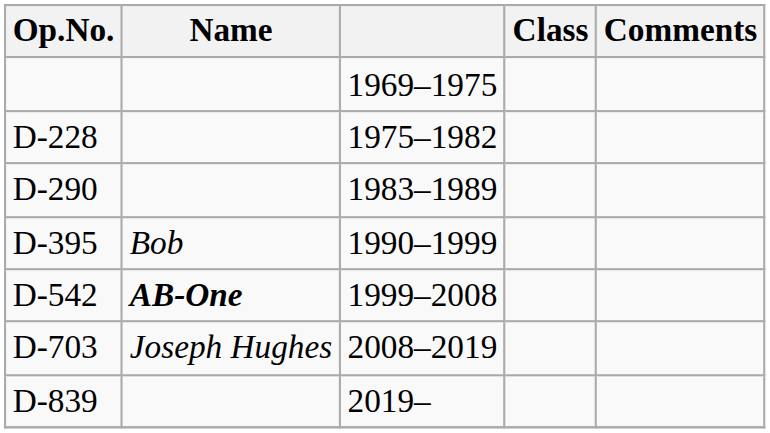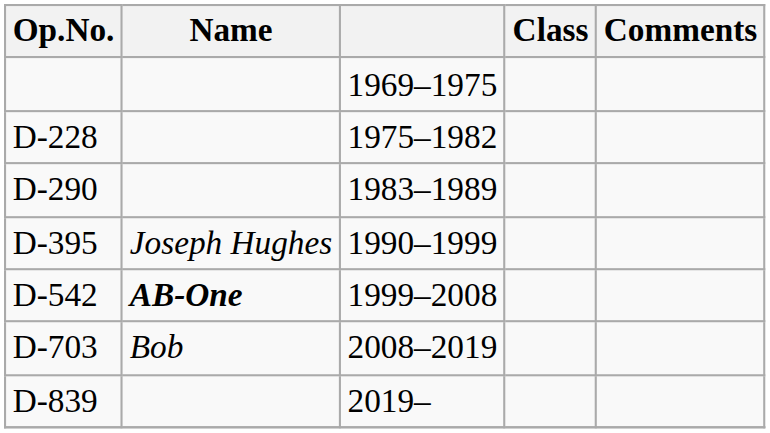 <table class="wikitable">
 <tr>
 <th>Op.No.</th>
 <th>Name</th>
 <th></th>
 <th>Class</th>
 <th>Comments</th>
 </tr>
 <tr>
 <td></td>
 <td></td>
 <td>1969–1975</td>
 <td></td>
 <td></td>
 </tr>
 <tr>
 <td>D-228</td>
 <td></td>
 <td>1975–1982</td>
 <td></td>
 <td></td>
 </tr>
 <tr>
 <td>D-290</td>
 <td></td>
 <td>1983–1989</td>
 <td></td>
 <td></td>
 </tr>
 <tr>
 <td>D-395</td>
-<td><em>Bob</em></td>
+<td><em>Joseph Hughes</em></td>
 <td>1990–1999</td>
 <td></td>
 <td></td>
 </tr>
 <tr>
 <td>D-542</td>
 <td><strong><em>AB-One</em></strong></td>
 <td>1999–2008</td>
 <td></td>
 <td></td>
 </tr>
 <tr>
 <td>D-703</td>
-<td><em>Joseph Hughes</em></td>
+<td><em>Bob</em></td>
 <td>2008–2019</td>
 <td></td>
 <td></td>
 </tr>
 <tr>
 <td>D-839</td>
 <td></td>
 <td>2019–</td>
 <td></td>
 <td></td>
 </tr>
 <tr>
 </tr>
 </table>
